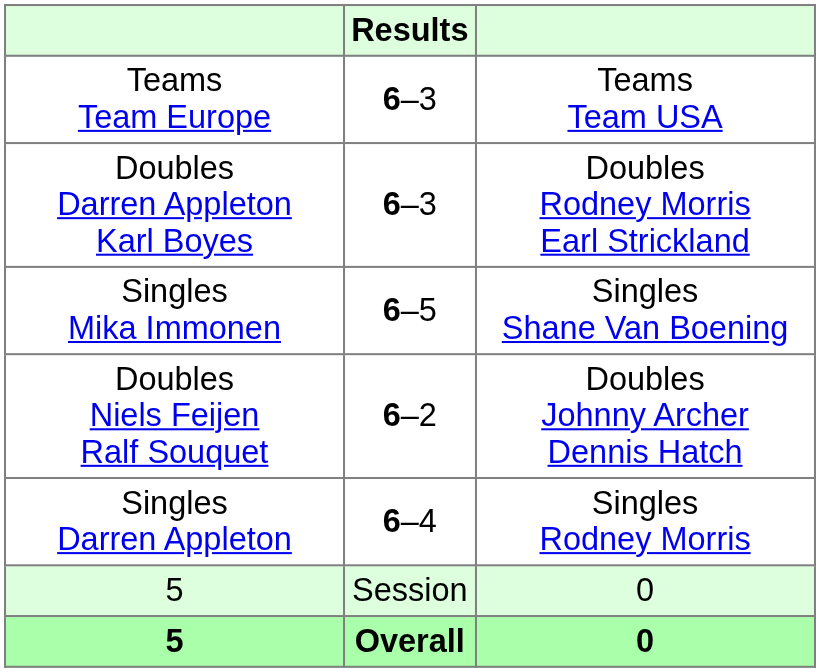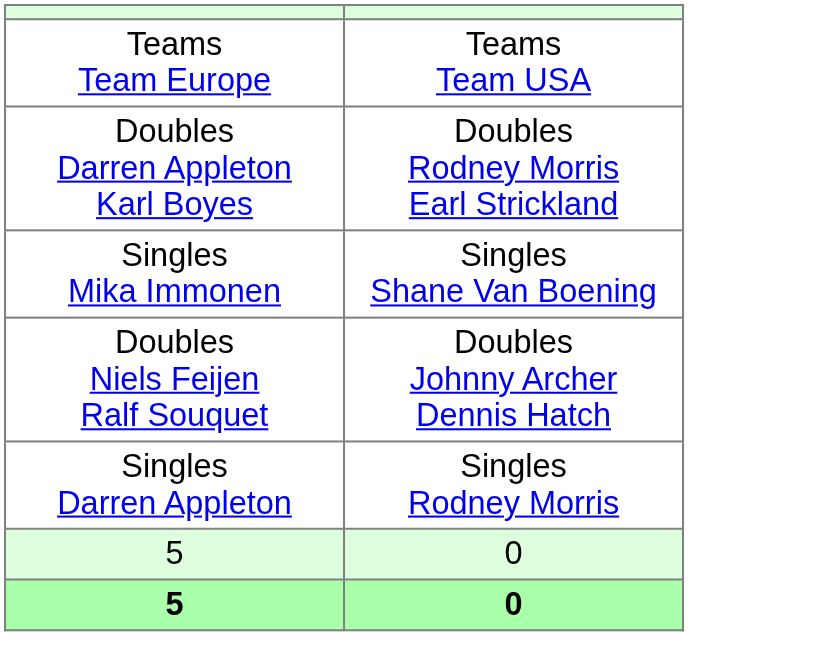 <table border="1" cellpadding="3" style="border-collapse: collapse;">
 <tr bgcolor="#ddffdd">
 <th width="160"></th>
-<th>Results</th>
 <th width="160"></th>
 </tr>
 <tr>
 <td align="center">Teams<br><a href='#'>Team Europe</a></td>
-<td align="center"><strong>6</strong>–3</td>
 <td align="center">Teams<br><a href='#'>Team USA</a></td>
 </tr>
 <tr>
 <td align="center">Doubles<br><a href='#'>Darren Appleton</a><br><a href='#'>Karl Boyes</a></td>
-<td align="center"><strong>6</strong>–3</td>
 <td align="center">Doubles<br><a href='#'>Rodney Morris</a><br><a href='#'>Earl Strickland</a></td>
 </tr>
 <tr>
 <td align="center">Singles<br><a href='#'>Mika Immonen</a></td>
-<td align="center"><strong>6</strong>–5</td>
 <td align="center">Singles<br><a href='#'>Shane Van Boening</a></td>
 </tr>
 <tr>
 <td align="center">Doubles<br><a href='#'>Niels Feijen</a><br><a href='#'>Ralf Souquet</a></td>
-<td align="center"><strong>6</strong>–2</td>
 <td align="center">Doubles<br><a href='#'>Johnny Archer</a><br><a href='#'>Dennis Hatch</a></td>
 </tr>
 <tr>
 <td align="center">Singles<br><a href='#'>Darren Appleton</a></td>
-<td align="center"><strong>6</strong>–4</td>
 <td align="center">Singles<br><a href='#'>Rodney Morris</a></td>
 </tr>
 <tr bgcolor="#ddffdd">
 <td align="center">5</td>
-<td align="center">Session</td>
 <td align="center">0</td>
 </tr>
 <tr bgcolor="#aaffaa">
 <th align="center">5</th>
-<th align="center">Overall</th>
 <th align="center">0</th>
 </tr>
 </table>
